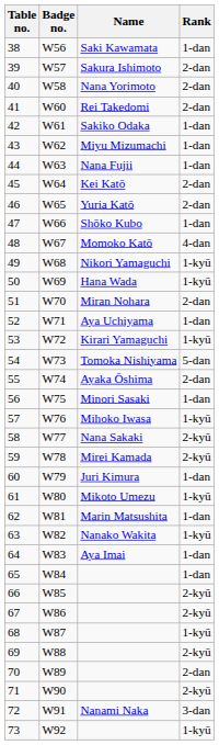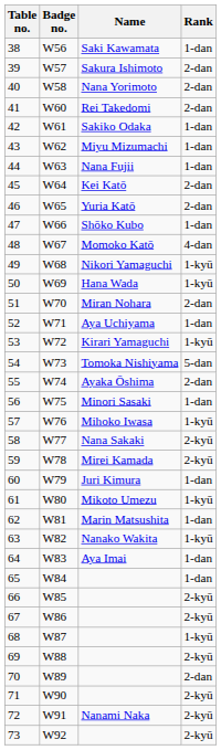 <table class="wikitable" style="margin-right: 1.1em">
 <tr>
 <th>Table<br>no.</th>
 <th>Badge<br>no.</th>
 <th>Name</th>
 <th>Rank</th>
 </tr>
 <tr>
 <td>38</td>
 <td>W56</td>
 <td><a href='#'>Saki Kawamata</a></td>
 <td>1-dan</td>
 </tr>
 <tr>
 <td>39</td>
 <td>W57</td>
 <td><a href='#'>Sakura Ishimoto</a></td>
 <td>2-dan</td>
 </tr>
 <tr>
 <td>40</td>
 <td>W58</td>
 <td><a href='#'>Nana Yorimoto</a></td>
 <td>2-dan</td>
 </tr>
 <tr>
 <td>41</td>
 <td>W60</td>
 <td><a href='#'>Rei Takedomi</a></td>
 <td>2-dan</td>
 </tr>
 <tr>
 <td>42</td>
 <td>W61</td>
 <td><a href='#'>Sakiko Odaka</a></td>
 <td>1-dan</td>
 </tr>
 <tr>
 <td>43</td>
 <td>W62</td>
 <td><a href='#'>Miyu Mizumachi</a></td>
 <td>1-dan</td>
 </tr>
 <tr>
 <td>44</td>
 <td>W63</td>
 <td><a href='#'>Nana Fujii</a></td>
 <td>1-dan</td>
 </tr>
 <tr>
 <td>45</td>
 <td>W64</td>
 <td><a href='#'>Kei Katō</a></td>
 <td>2-dan</td>
 </tr>
 <tr>
 <td>46</td>
 <td>W65</td>
 <td><a href='#'>Yuria Katō</a></td>
 <td>2-dan</td>
 </tr>
 <tr>
 <td>47</td>
 <td>W66</td>
 <td><a href='#'>Shōko Kubo</a></td>
 <td>1-dan</td>
 </tr>
 <tr>
 <td>48</td>
 <td>W67</td>
 <td><a href='#'>Momoko Katō</a></td>
 <td>4-dan</td>
 </tr>
 <tr>
 <td>49</td>
 <td>W68</td>
 <td><a href='#'>Nikori Yamaguchi</a></td>
 <td>1-kyū</td>
 </tr>
 <tr>
 <td>50</td>
 <td>W69</td>
 <td><a href='#'>Hana Wada</a></td>
 <td>1-kyū</td>
 </tr>
 <tr>
 <td>51</td>
 <td>W70</td>
 <td><a href='#'>Miran Nohara</a></td>
 <td>2-dan</td>
 </tr>
 <tr>
 <td>52</td>
 <td>W71</td>
 <td><a href='#'>Aya Uchiyama</a></td>
 <td>1-dan</td>
 </tr>
 <tr>
 <td>53</td>
 <td>W72</td>
 <td><a href='#'>Kirari Yamaguchi</a></td>
 <td>1-kyū</td>
 </tr>
 <tr>
 <td>54</td>
 <td>W73</td>
 <td><a href='#'>Tomoka Nishiyama</a></td>
 <td>5-dan</td>
 </tr>
 <tr>
 <td>55</td>
 <td>W74</td>
 <td><a href='#'>Ayaka Ōshima</a></td>
 <td>2-dan</td>
 </tr>
 <tr>
 <td>56</td>
 <td>W75</td>
 <td><a href='#'>Minori Sasaki</a></td>
 <td>1-dan</td>
 </tr>
 <tr>
 <td>57</td>
 <td>W76</td>
 <td><a href='#'>Mihoko Iwasa</a></td>
 <td>1-kyū</td>
 </tr>
 <tr>
 <td>58</td>
 <td>W77</td>
 <td><a href='#'>Nana Sakaki</a></td>
 <td>2-kyū</td>
 </tr>
 <tr>
 <td>59</td>
 <td>W78</td>
 <td><a href='#'>Mirei Kamada</a></td>
 <td>2-kyū</td>
 </tr>
 <tr>
 <td>60</td>
 <td>W79</td>
 <td><a href='#'>Juri Kimura</a></td>
 <td>1-dan</td>
 </tr>
 <tr>
 <td>61</td>
 <td>W80</td>
 <td><a href='#'>Mikoto Umezu</a></td>
 <td>1-kyū</td>
 </tr>
 <tr>
 <td>62</td>
 <td>W81</td>
 <td><a href='#'>Marin Matsushita</a></td>
 <td>1-dan</td>
 </tr>
 <tr>
 <td>63</td>
 <td>W82</td>
 <td><a href='#'>Nanako Wakita</a></td>
 <td>1-kyū</td>
 </tr>
 <tr>
 <td>64</td>
 <td>W83</td>
 <td><a href='#'>Aya Imai</a></td>
 <td>1-dan</td>
 </tr>
 <tr>
 <td>65</td>
 <td>W84</td>
 <td></td>
 <td>1-dan</td>
 </tr>
 <tr>
 <td>66</td>
 <td>W85</td>
 <td></td>
 <td>2-kyū</td>
 </tr>
 <tr>
 <td>67</td>
 <td>W86</td>
 <td></td>
 <td>2-kyū</td>
 </tr>
 <tr>
 <td>68</td>
 <td>W87</td>
 <td></td>
 <td>1-kyū</td>
 </tr>
 <tr>
 <td>69</td>
 <td>W88</td>
 <td></td>
 <td>2-kyū</td>
 </tr>
 <tr>
 <td>70</td>
 <td>W89</td>
 <td></td>
 <td>2-dan</td>
 </tr>
 <tr>
 <td>71</td>
 <td>W90</td>
 <td></td>
 <td>2-kyū</td>
 </tr>
 <tr>
 <td>72</td>
 <td>W91</td>
 <td><a href='#'>Nanami Naka</a></td>
-<td>3-dan</td>
+<td>2-kyū</td>
 </tr>
 <tr>
 <td>73</td>
 <td>W92</td>
 <td></td>
-<td>1-kyū</td>
+<td>2-kyū</td>
 </tr>
 </table>
